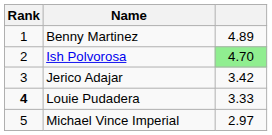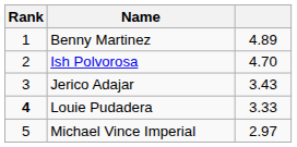 <table class="wikitable" style="font-size:90%">
 <tr>
 <th width=30>Rank</th>
 <th width=180>Name</th>
 <th width=50></th>
 </tr>
 <tr>
 <td style="text-align:center">1</td>
 <td>Benny Martinez</td>
 <td style="text-align:center">4.89</td>
 </tr>
 <tr>
 <td style="text-align:center">2</td>
 <td><a href='#'>Ish Polvorosa</a></td>
-<td style="background: lightgreen; text-align:center">4.70</td>
+<td style="text-align:center">4.70</td>
 </tr>
 <tr>
 <td style="text-align:center">3</td>
 <td>Jerico Adajar</td>
-<td style="text-align:center">3.42</td>
+<td style="text-align:center">3.43</td>
 </tr>
 <tr>
 <td style="text-align:center"><strong>4</strong></td>
 <td>Louie Pudadera</td>
 <td style="text-align:center">3.33</td>
 </tr>
 <tr>
 <td style="text-align:center">5</td>
 <td>Michael Vince Imperial</td>
 <td style="text-align:center">2.97</td>
 </tr>
 </table>
